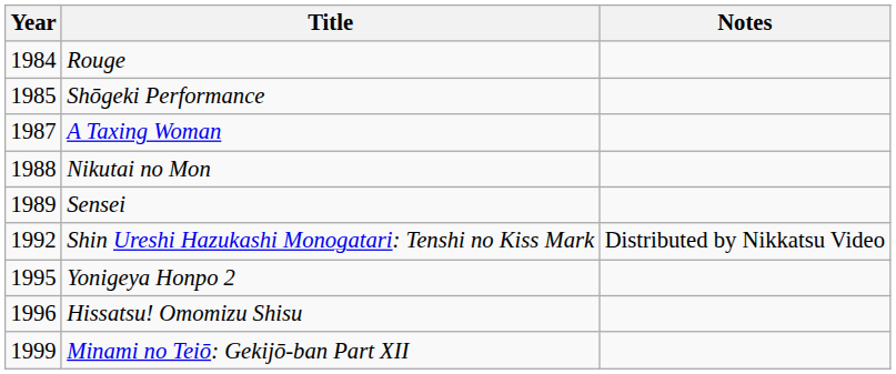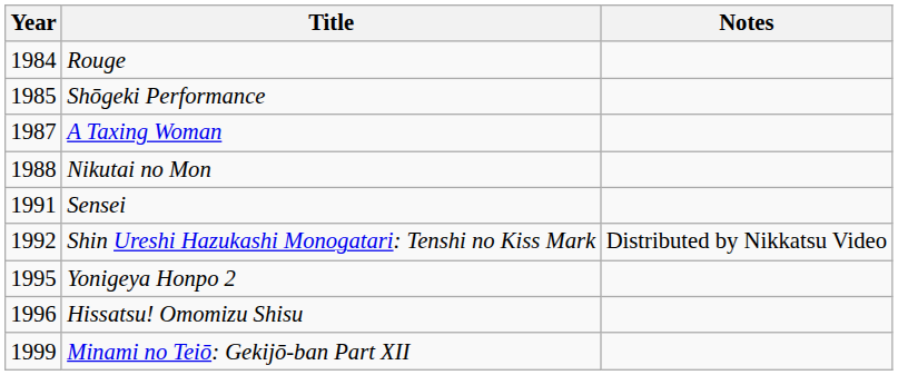 <table class="wikitable">
 <tr>
 <th>Year</th>
 <th>Title</th>
 <th>Notes</th>
 </tr>
 <tr>
 <td>1984</td>
 <td><em>Rouge</em></td>
 <td></td>
 </tr>
 <tr>
 <td>1985</td>
 <td><em>Shōgeki Performance</em></td>
 <td></td>
 </tr>
 <tr>
 <td>1987</td>
 <td><em><a href='#'>A Taxing Woman</a></em></td>
 <td></td>
 </tr>
 <tr>
 <td>1988</td>
 <td><em>Nikutai no Mon</em></td>
 <td></td>
 </tr>
 <tr>
-<td>1989</td>
+<td>1991</td>
 <td><em>Sensei</em></td>
 <td></td>
 </tr>
 <tr>
 <td>1992</td>
 <td><em>Shin <a href='#'>Ureshi Hazukashi Monogatari</a>: Tenshi no Kiss Mark</em></td>
 <td>Distributed by Nikkatsu Video</td>
 </tr>
 <tr>
 <td>1995</td>
 <td><em>Yonigeya Honpo 2</em></td>
 <td></td>
 </tr>
 <tr>
 <td>1996</td>
 <td><em>Hissatsu! Omomizu Shisu</em></td>
 <td></td>
 </tr>
 <tr>
 <td>1999</td>
 <td><em><a href='#'>Minami no Teiō</a>: Gekijō-ban Part XII</em></td>
 <td></td>
 </tr>
 </table>
